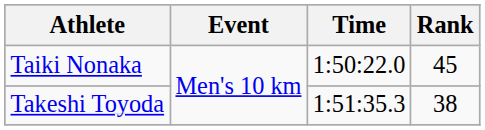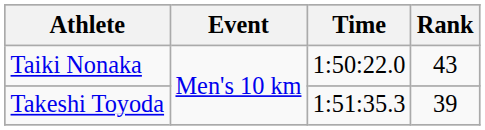 <table class="wikitable" style="font-size:90%;">
 <tr>
 <th>Athlete</th>
 <th>Event</th>
 <th>Time</th>
 <th>Rank</th>
 </tr>
 <tr align=center>
 <td align=left><a href='#'>Taiki Nonaka</a></td>
 <td align=left rowspan=2><a href='#'>Men's 10 km</a></td>
 <td>1:50:22.0</td>
-<td>45</td>
+<td>43</td>
 </tr>
 <tr align=center>
 <td align=left><a href='#'>Takeshi Toyoda</a></td>
 <td>1:51:35.3</td>
-<td>38</td>
+<td>39</td>
 </tr>
 </table>
